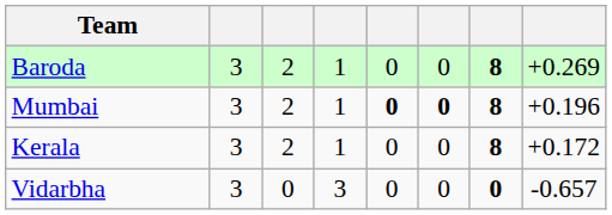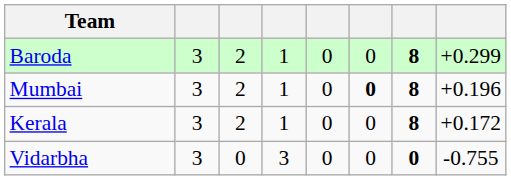 <table class="wikitable" style="text-align:center">
 <tr>
 <th style="width:120px">Team</th>
 <th style="width:25px"></th>
 <th style="width:25px"></th>
 <th style="width:25px"></th>
 <th style="width:25px"></th>
 <th style="width:25px"></th>
 <th style="width:25px"></th>
 <th style="width:40px"></th>
 </tr>
 <tr style="background:#cfc;">
 <td style="text-align:left"><a href='#'>Baroda</a></td>
 <td>3</td>
 <td>2</td>
 <td>1</td>
 <td>0</td>
 <td>0</td>
 <td><strong>8</strong></td>
-<td>+0.269</td>
+<td>+0.299</td>
 </tr>
 <tr>
 <td style="text-align:left"><a href='#'>Mumbai</a></td>
 <td>3</td>
 <td>2</td>
 <td>1</td>
-<td><strong>0</strong></td>
+<td>0</td>
 <td><strong>0</strong></td>
 <td><strong>8</strong></td>
 <td>+0.196</td>
 </tr>
 <tr>
 <td style="text-align:left"><a href='#'>Kerala</a></td>
 <td>3</td>
 <td>2</td>
 <td>1</td>
 <td>0</td>
 <td>0</td>
 <td><strong>8</strong></td>
 <td>+0.172</td>
 </tr>
 <tr>
 <td style="text-align:left;"><a href='#'>Vidarbha</a></td>
 <td>3</td>
 <td>0</td>
 <td>3</td>
 <td>0</td>
 <td>0</td>
 <td><strong>0</strong></td>
-<td>-0.657</td>
+<td>-0.755</td>
 </tr>
 </table>
